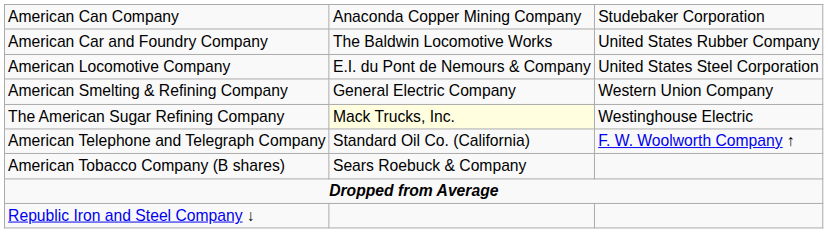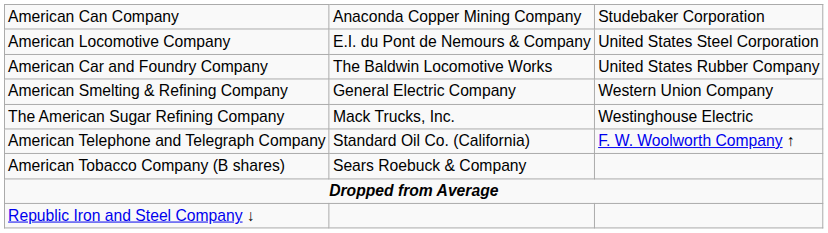 <table class="wikitable" border="1">
 <tr>
 <td>American Can Company</td>
 <td>Anaconda Copper Mining Company</td>
 <td>Studebaker Corporation</td>
 </tr>
 <tr>
+<td>American Locomotive Company</td>
+<td>E.I. du Pont de Nemours & Company</td>
+<td>United States Steel Corporation</td>
+</tr>
+<tr>
 <td>American Car and Foundry Company</td>
 <td>The Baldwin Locomotive Works</td>
 <td>United States Rubber Company</td>
-</tr>
-<tr>
-<td>American Locomotive Company</td>
-<td>E.I. du Pont de Nemours & Company</td>
-<td>United States Steel Corporation</td>
 </tr>
 <tr>
 <td>American Smelting & Refining Company</td>
 <td>General Electric Company</td>
 <td>Western Union Company</td>
 </tr>
 <tr>
 <td>The American Sugar Refining Company</td>
-<td style="background: lightyellow;">Mack Trucks, Inc.</td>
+<td>Mack Trucks, Inc.</td>
 <td>Westinghouse Electric</td>
 </tr>
 <tr>
 <td>American Telephone and Telegraph Company</td>
 <td>Standard Oil Co. (California)</td>
 <td><a href='#'>F. W. Woolworth Company</a> ↑</td>
 </tr>
 <tr>
 <td>American Tobacco Company (B shares)</td>
 <td>Sears Roebuck & Company</td>
 </tr>
 <tr>
 <td colspan="3" align="center"><strong><em>Dropped from Average</em></strong></td>
 </tr>
 <tr>
 <td><a href='#'>Republic Iron and Steel Company</a> ↓</td>
 <td></td>
 <td></td>
 </tr>
 </table>
